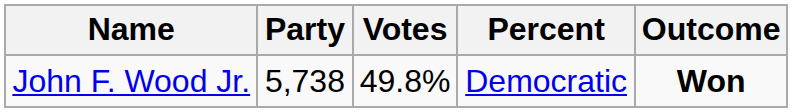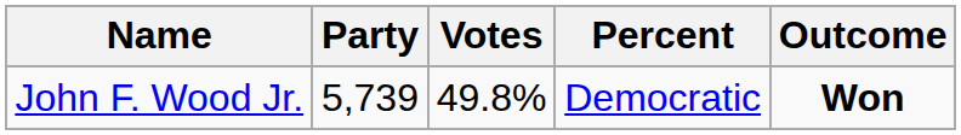 <table class=wikitable style="text-align:center">
 <tr>
 <th>Name</th>
 <th>Party</th>
 <th>Votes</th>
 <th>Percent</th>
 <th>Outcome</th>
 </tr>
 <tr>
 </tr>
 <tr>
 <td align=left><a href='#'>John F. Wood Jr.</a></td>
-<td>5,738</td>
+<td>5,739</td>
 <td>49.8%</td>
 <td><a href='#'>Democratic</a></td>
 <td><strong>Won</strong></td>
 </tr>
 </table>
